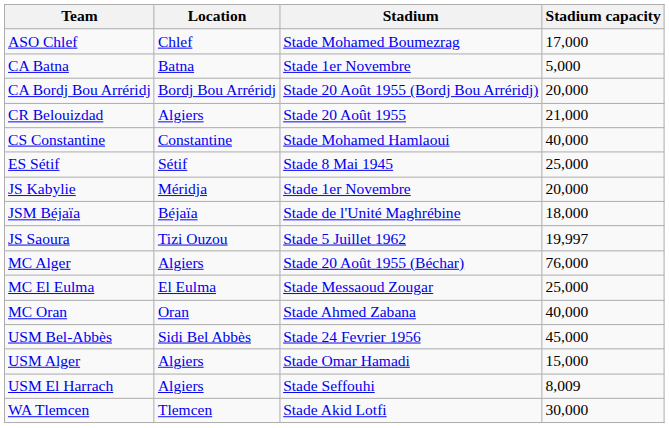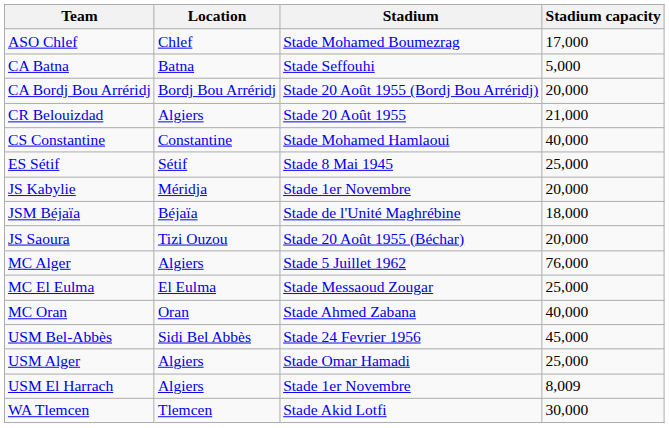 <table class="wikitable sortable">
 <tr>
 <th>Team</th>
 <th>Location</th>
 <th>Stadium</th>
 <th>Stadium capacity</th>
 </tr>
 <tr>
 <td><a href='#'>ASO Chlef</a></td>
 <td><a href='#'>Chlef</a></td>
 <td><a href='#'>Stade Mohamed Boumezrag</a></td>
 <td>17,000</td>
 </tr>
 <tr>
 <td><a href='#'>CA Batna</a></td>
 <td><a href='#'>Batna</a></td>
-<td><a href='#'>Stade 1er Novembre</a></td>
+<td><a href='#'>Stade Seffouhi</a></td>
 <td>5,000</td>
 </tr>
 <tr>
 <td><a href='#'>CA Bordj Bou Arréridj</a></td>
 <td><a href='#'>Bordj Bou Arréridj</a></td>
 <td><a href='#'>Stade 20 Août 1955 (Bordj Bou Arréridj)</a></td>
 <td>20,000</td>
 </tr>
 <tr>
 <td><a href='#'>CR Belouizdad</a></td>
 <td><a href='#'>Algiers</a></td>
 <td><a href='#'>Stade 20 Août 1955</a></td>
 <td>21,000</td>
 </tr>
 <tr>
 <td><a href='#'>CS Constantine</a></td>
 <td><a href='#'>Constantine</a></td>
 <td><a href='#'>Stade Mohamed Hamlaoui</a></td>
 <td>40,000</td>
 </tr>
 <tr>
 <td><a href='#'>ES Sétif</a></td>
 <td><a href='#'>Sétif</a></td>
 <td><a href='#'>Stade 8 Mai 1945</a></td>
 <td>25,000</td>
 </tr>
 <tr>
 <td><a href='#'>JS Kabylie</a></td>
 <td><a href='#'>Méridja</a></td>
 <td><a href='#'>Stade 1er Novembre</a></td>
 <td>20,000</td>
 </tr>
 <tr>
 <td><a href='#'>JSM Béjaïa</a></td>
 <td><a href='#'>Béjaïa</a></td>
 <td><a href='#'>Stade de l'Unité Maghrébine</a></td>
 <td>18,000</td>
 </tr>
 <tr>
 <td><a href='#'>JS Saoura</a></td>
 <td><a href='#'>Tizi Ouzou</a></td>
-<td><a href='#'>Stade 5 Juillet 1962</a></td>
-<td>19,997</td>
+<td><a href='#'>Stade 20 Août 1955 (Béchar)</a></td>
+<td>20,000</td>
 </tr>
 <tr>
 <td><a href='#'>MC Alger</a></td>
 <td><a href='#'>Algiers</a></td>
-<td><a href='#'>Stade 20 Août 1955 (Béchar)</a></td>
+<td><a href='#'>Stade 5 Juillet 1962</a></td>
 <td>76,000</td>
 </tr>
 <tr>
 <td><a href='#'>MC El Eulma</a></td>
 <td><a href='#'>El Eulma</a></td>
 <td><a href='#'>Stade Messaoud Zougar</a></td>
 <td>25,000</td>
 </tr>
 <tr>
 <td><a href='#'>MC Oran</a></td>
 <td><a href='#'>Oran</a></td>
 <td><a href='#'>Stade Ahmed Zabana</a></td>
 <td>40,000</td>
 </tr>
 <tr>
 <td><a href='#'>USM Bel-Abbès</a></td>
 <td><a href='#'>Sidi Bel Abbès</a></td>
 <td><a href='#'>Stade 24 Fevrier 1956</a></td>
 <td>45,000</td>
 </tr>
 <tr>
 <td><a href='#'>USM Alger</a></td>
 <td><a href='#'>Algiers</a></td>
 <td><a href='#'>Stade Omar Hamadi</a></td>
-<td>15,000</td>
+<td>25,000</td>
 </tr>
 <tr>
 <td><a href='#'>USM El Harrach</a></td>
 <td><a href='#'>Algiers</a></td>
-<td><a href='#'>Stade Seffouhi</a></td>
+<td><a href='#'>Stade 1er Novembre</a></td>
 <td>8,009</td>
 </tr>
 <tr>
 <td><a href='#'>WA Tlemcen</a></td>
 <td><a href='#'>Tlemcen</a></td>
 <td><a href='#'>Stade Akid Lotfi</a></td>
 <td>30,000</td>
 </tr>
 </table>
